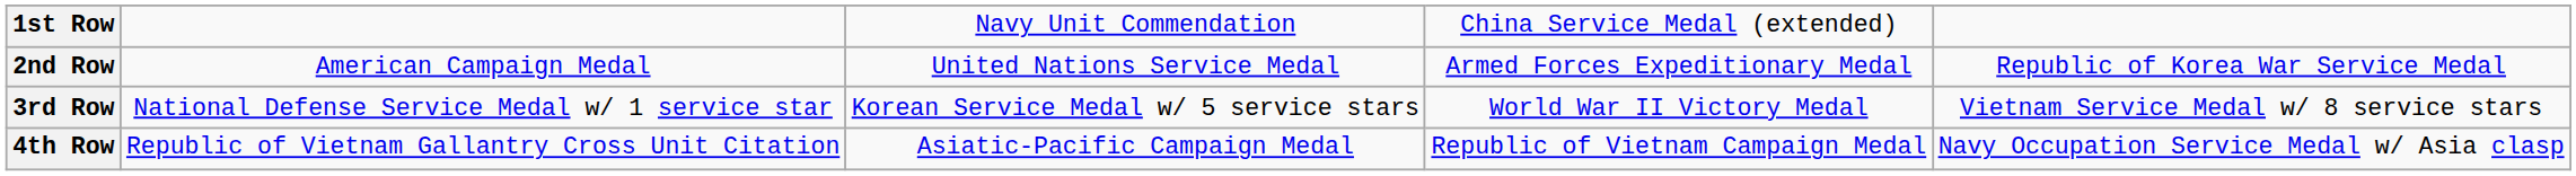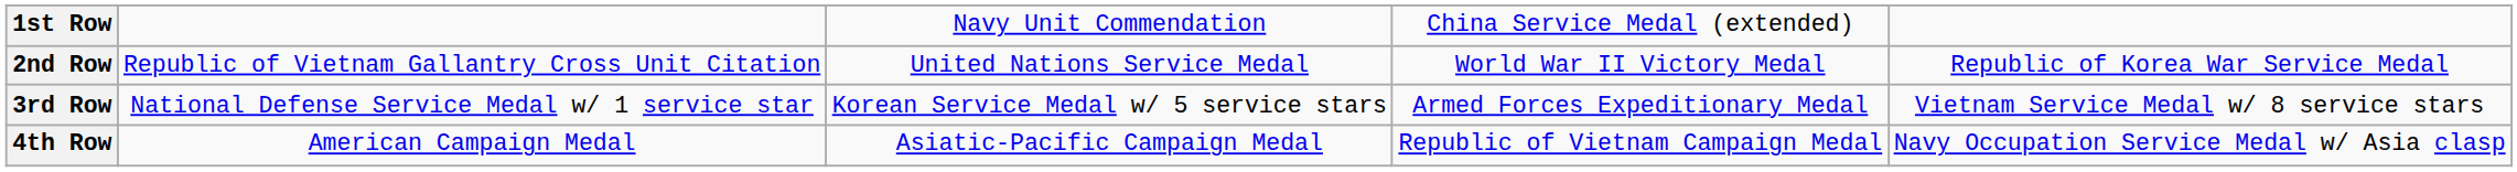 <table class="wikitable" style="font-size:90%; margin:1em auto; text-align:center;">
 <tr>
 <th>1st Row</th>
 <td></td>
 <td><a href='#'>Navy Unit Commendation</a></td>
 <td><a href='#'>China Service Medal</a> (extended)</td>
 <td></td>
 </tr>
 <tr>
 <th>2nd Row</th>
-<td><a href='#'>American Campaign Medal</a></td>
+<td><a href='#'>Republic of Vietnam Gallantry Cross Unit Citation</a></td>
 <td><a href='#'>United Nations Service Medal</a></td>
-<td><a href='#'>Armed Forces Expeditionary Medal</a></td>
+<td><a href='#'>World War II Victory Medal</a></td>
 <td><a href='#'>Republic of Korea War Service Medal</a></td>
 </tr>
 <tr>
 <th>3rd Row</th>
 <td><a href='#'>National Defense Service Medal</a> w/ 1 <a href='#'>service star</a></td>
 <td><a href='#'>Korean Service Medal</a> w/ 5 service stars</td>
-<td><a href='#'>World War II Victory Medal</a></td>
+<td><a href='#'>Armed Forces Expeditionary Medal</a></td>
 <td><a href='#'>Vietnam Service Medal</a> w/ 8 service stars</td>
 </tr>
 <tr>
 <th>4th Row</th>
-<td><a href='#'>Republic of Vietnam Gallantry Cross Unit Citation</a></td>
+<td><a href='#'>American Campaign Medal</a></td>
 <td><a href='#'>Asiatic-Pacific Campaign Medal</a></td>
 <td><a href='#'>Republic of Vietnam Campaign Medal</a></td>
 <td><a href='#'>Navy Occupation Service Medal</a> w/ Asia <a href='#'>clasp</a></td>
 </tr>
 </table>
